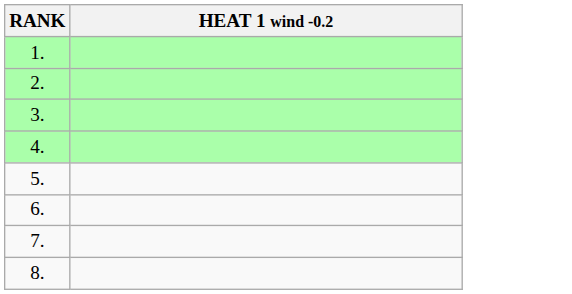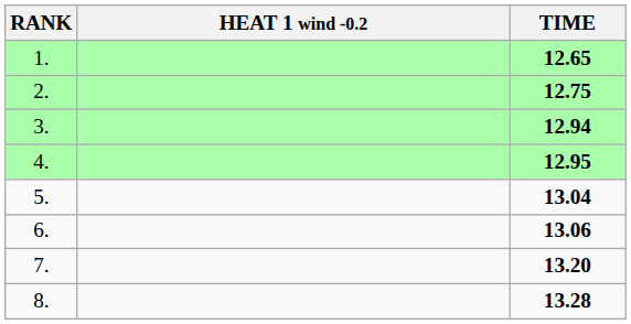 <table class="wikitable" style="border-collapse: collapse; font-size: 90%;">
 <tr>
 <th>RANK</th>
 <th style="width: 20em">HEAT 1 <small>wind -0.2</small></th>
+<th style="width: 5em">TIME</th>
 </tr>
 <tr style="background:#aaffaa;">
 <td align="center">1.</td>
 <td></td>
+<td align="center"><strong>12.65</strong></td>
 </tr>
 <tr style="background:#aaffaa;">
 <td align="center">2.</td>
 <td></td>
+<td align="center"><strong>12.75</strong></td>
 </tr>
 <tr style="background:#aaffaa;">
 <td align="center">3.</td>
 <td></td>
+<td align="center"><strong>12.94</strong></td>
 </tr>
 <tr style="background:#aaffaa;">
 <td align="center">4.</td>
 <td></td>
+<td align="center"><strong>12.95</strong></td>
 </tr>
 <tr>
 <td align="center">5.</td>
 <td></td>
+<td align="center"><strong>13.04</strong></td>
 </tr>
 <tr>
 <td align="center">6.</td>
 <td></td>
+<td align="center"><strong>13.06</strong></td>
 </tr>
 <tr>
 <td align="center">7.</td>
 <td></td>
+<td align="center"><strong>13.20</strong></td>
 </tr>
 <tr>
 <td align="center">8.</td>
 <td></td>
+<td align="center"><strong>13.28</strong></td>
 </tr>
 </table>
